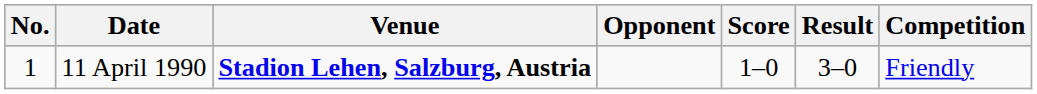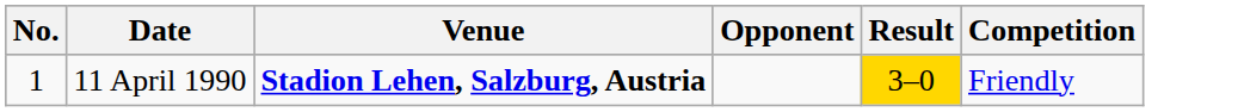 <table class="wikitable sortable">
 <tr>
 <th scope="col">No.</th>
 <th scope="col">Date</th>
 <th scope="col">Venue</th>
 <th scope="col">Opponent</th>
-<th scope="col">Score</th>
 <th scope="col">Result</th>
 <th scope="col">Competition</th>
 </tr>
 <tr>
 <td align="center">1</td>
 <td>11 April 1990</td>
 <td><strong><a href='#'>Stadion Lehen</a>, <a href='#'>Salzburg</a>, Austria</strong></td>
 <td></td>
-<td align="center">1–0</td>
-<td align="center">3–0</td>
+<td align="center" style="background: gold;">3–0</td>
 <td><a href='#'>Friendly</a></td>
 </tr>
 </table>
